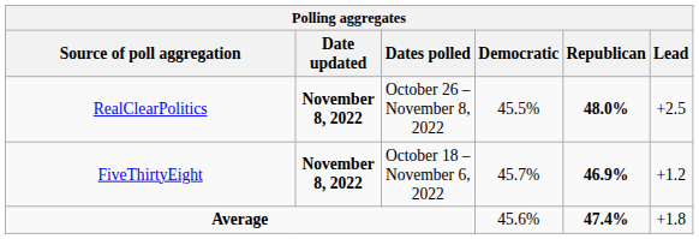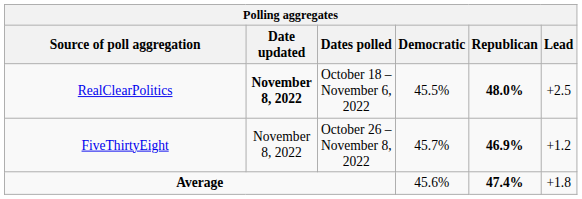 <table class="wikitable" style="font-size:90%; text-align:center">
 <tr valign=bottom style="font-size:90%;">
 <th colspan="6">Polling aggregates</th>
 </tr>
 <tr>
 <th style="width:250px;">Source of poll aggregation</th>
 <th>Date updated</th>
 <th>Dates polled</th>
 <th>Democratic</th>
 <th>Republican</th>
 <th>Lead</th>
 </tr>
 <tr>
 <td><a href='#'>RealClearPolitics</a></td>
 <td><strong>November 8, 2022</strong></td>
-<td>October 26 – November 8, 2022</td>
+<td>October 18 – November 6, 2022</td>
 <td>45.5%</td>
 <td><strong>48.0%</strong></td>
 <td>+2.5</td>
 </tr>
 <tr>
 <td><a href='#'>FiveThirtyEight</a></td>
-<td><strong>November 8, 2022</strong></td>
-<td>October 18 – November 6, 2022</td>
+<td>November 8, 2022</td>
+<td>October 26 – November 8, 2022</td>
 <td>45.7%</td>
 <td><strong>46.9%</strong></td>
 <td>+1.2</td>
 </tr>
 <tr>
 <td colspan="3"><strong>Average</strong></td>
 <td>45.6%</td>
 <td><strong>47.4%</strong></td>
 <td>+1.8</td>
 </tr>
 </table>
